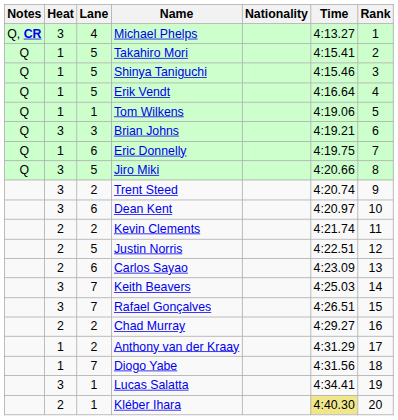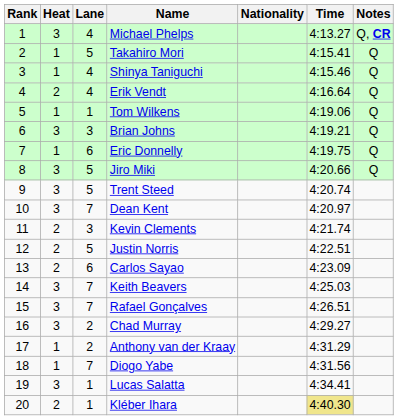 <table class="wikitable sortable" style="text-align:center">
 <tr>
-<th>Notes</th>
+<th>Rank</th>
 <th>Heat</th>
 <th>Lane</th>
 <th>Name</th>
 <th>Nationality</th>
 <th>Time</th>
-<th>Rank</th>
+<th>Notes</th>
 </tr>
 <tr bgcolor=ccffcc>
-<td>Q, <strong><a href='#'>CR</a></strong></td>
+<td>1</td>
 <td>3</td>
 <td>4</td>
 <td align=left><a href='#'>Michael Phelps</a></td>
 <td align=left></td>
 <td>4:13.27</td>
-<td>1</td>
+<td>Q, <strong><a href='#'>CR</a></strong></td>
 </tr>
 <tr bgcolor=ccffcc>
-<td>Q</td>
+<td>2</td>
 <td>1</td>
 <td>5</td>
 <td align=left><a href='#'>Takahiro Mori</a></td>
 <td align=left></td>
 <td>4:15.41</td>
-<td>2</td>
+<td>Q</td>
 </tr>
 <tr bgcolor=ccffcc>
-<td>Q</td>
+<td>3</td>
 <td>1</td>
-<td>5</td>
+<td>4</td>
 <td align=left><a href='#'>Shinya Taniguchi</a></td>
 <td align=left></td>
 <td>4:15.46</td>
-<td>3</td>
+<td>Q</td>
 </tr>
 <tr bgcolor=ccffcc>
-<td>Q</td>
-<td>1</td>
-<td>5</td>
+<td>4</td>
+<td>2</td>
+<td>4</td>
 <td align=left><a href='#'>Erik Vendt</a></td>
 <td align=left></td>
 <td>4:16.64</td>
-<td>4</td>
+<td>Q</td>
 </tr>
 <tr bgcolor=ccffcc>
-<td>Q</td>
+<td>5</td>
 <td>1</td>
 <td>1</td>
 <td align=left><a href='#'>Tom Wilkens</a></td>
 <td align=left></td>
 <td>4:19.06</td>
-<td>5</td>
+<td>Q</td>
 </tr>
 <tr bgcolor=ccffcc>
-<td>Q</td>
+<td>6</td>
 <td>3</td>
 <td>3</td>
 <td align=left><a href='#'>Brian Johns</a></td>
 <td align=left></td>
 <td>4:19.21</td>
-<td>6</td>
+<td>Q</td>
 </tr>
 <tr bgcolor=ccffcc>
-<td>Q</td>
+<td>7</td>
 <td>1</td>
 <td>6</td>
 <td align=left><a href='#'>Eric Donnelly</a></td>
 <td align=left></td>
 <td>4:19.75</td>
-<td>7</td>
+<td>Q</td>
 </tr>
 <tr bgcolor=ccffcc>
-<td>Q</td>
+<td>8</td>
 <td>3</td>
 <td>5</td>
 <td align=left><a href='#'>Jiro Miki</a></td>
 <td align=left></td>
 <td>4:20.66</td>
-<td>8</td>
+<td>Q</td>
 </tr>
 <tr>
-<td></td>
+<td>9</td>
 <td>3</td>
-<td>2</td>
+<td>5</td>
 <td align=left><a href='#'>Trent Steed</a></td>
 <td align=left></td>
 <td>4:20.74</td>
-<td>9</td>
+<td></td>
 </tr>
 <tr>
-<td></td>
+<td>10</td>
 <td>3</td>
-<td>6</td>
+<td>7</td>
 <td align=left><a href='#'>Dean Kent</a></td>
 <td align=left></td>
 <td>4:20.97</td>
-<td>10</td>
+<td></td>
 </tr>
 <tr>
-<td></td>
+<td>11</td>
 <td>2</td>
-<td>2</td>
+<td>3</td>
 <td align=left><a href='#'>Kevin Clements</a></td>
 <td align=left></td>
 <td>4:21.74</td>
-<td>11</td>
+<td></td>
 </tr>
 <tr>
-<td></td>
+<td>12</td>
 <td>2</td>
 <td>5</td>
 <td align=left><a href='#'>Justin Norris</a></td>
 <td align=left></td>
 <td>4:22.51</td>
-<td>12</td>
+<td></td>
 </tr>
 <tr>
-<td></td>
+<td>13</td>
 <td>2</td>
 <td>6</td>
 <td align=left><a href='#'>Carlos Sayao</a></td>
 <td align=left></td>
 <td>4:23.09</td>
-<td>13</td>
+<td></td>
 </tr>
 <tr>
-<td></td>
+<td>14</td>
 <td>3</td>
 <td>7</td>
 <td align=left><a href='#'>Keith Beavers</a></td>
 <td align=left></td>
 <td>4:25.03</td>
-<td>14</td>
+<td></td>
 </tr>
 <tr>
-<td></td>
+<td>15</td>
 <td>3</td>
 <td>7</td>
 <td align=left><a href='#'>Rafael Gonçalves</a></td>
 <td align=left></td>
 <td>4:26.51</td>
-<td>15</td>
+<td></td>
 </tr>
 <tr>
-<td></td>
-<td>2</td>
+<td>16</td>
+<td>3</td>
 <td>2</td>
 <td align=left><a href='#'>Chad Murray</a></td>
 <td align=left></td>
 <td>4:29.27</td>
-<td>16</td>
+<td></td>
 </tr>
 <tr>
-<td></td>
+<td>17</td>
 <td>1</td>
 <td>2</td>
 <td align=left><a href='#'>Anthony van der Kraay</a></td>
 <td align=left></td>
 <td>4:31.29</td>
-<td>17</td>
+<td></td>
 </tr>
 <tr>
-<td></td>
+<td>18</td>
 <td>1</td>
 <td>7</td>
 <td align=left><a href='#'>Diogo Yabe</a></td>
 <td align=left></td>
 <td>4:31.56</td>
-<td>18</td>
+<td></td>
 </tr>
 <tr>
-<td></td>
+<td>19</td>
 <td>3</td>
 <td>1</td>
 <td align=left><a href='#'>Lucas Salatta</a></td>
 <td align=left></td>
 <td>4:34.41</td>
-<td>19</td>
+<td></td>
 </tr>
 <tr>
-<td></td>
+<td>20</td>
 <td>2</td>
 <td>1</td>
 <td align=left><a href='#'>Kléber Ihara</a></td>
 <td align=left></td>
 <td style="background: khaki;">4:40.30</td>
-<td>20</td>
+<td></td>
 </tr>
 </table>
